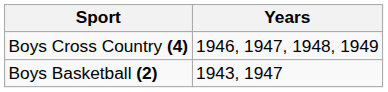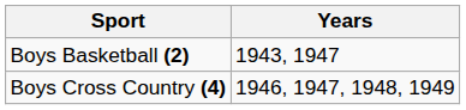 <table class="wikitable">
 <tr>
 <th>Sport</th>
 <th>Years</th>
 </tr>
 <tr>
+<td>Boys Basketball <strong>(2)</strong></td>
+<td>1943, 1947</td>
+</tr>
+<tr>
 <td>Boys Cross Country <strong>(4)</strong></td>
 <td>1946, 1947, 1948, 1949</td>
 </tr>
-<tr>
-<td>Boys Basketball <strong>(2)</strong></td>
-<td>1943, 1947</td>
-</tr>
 </table>
